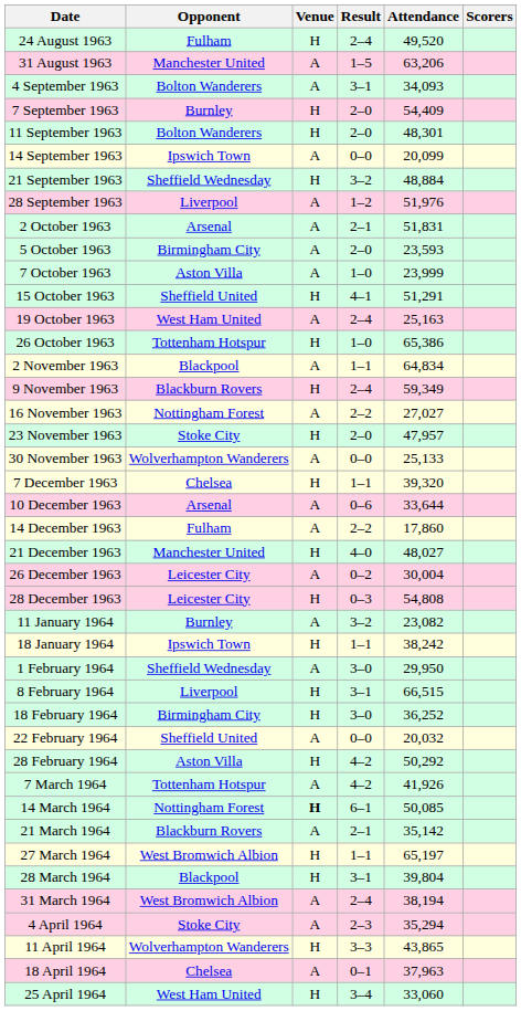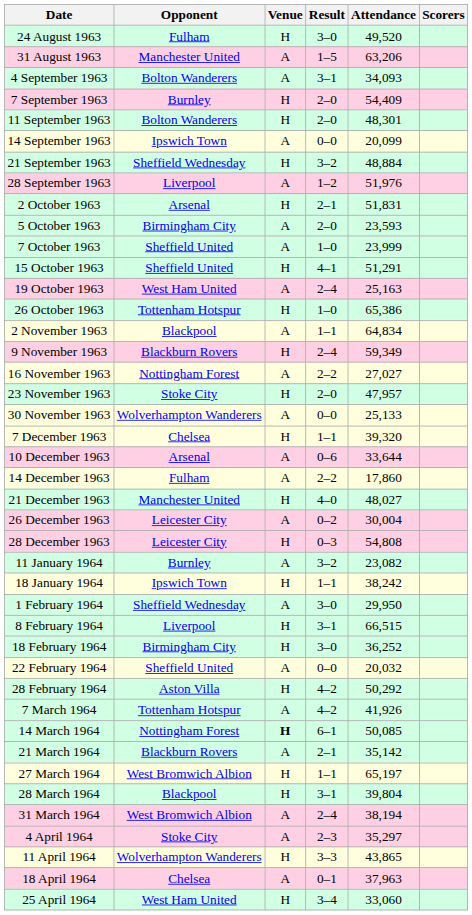 <table class="wikitable sortable" style="font-size:100%; text-align:center">
 <tr>
 <th>Date</th>
 <th>Opponent</th>
 <th>Venue</th>
 <th>Result</th>
 <th>Attendance</th>
 <th>Scorers</th>
 </tr>
 <tr style="background-color: #d0ffe3;">
 <td>24 August 1963</td>
 <td><a href='#'>Fulham</a></td>
 <td>H</td>
-<td>2–4</td>
+<td>3–0</td>
 <td>49,520</td>
 <td></td>
 </tr>
 <tr style="background-color: #ffd0e3;">
 <td>31 August 1963</td>
 <td><a href='#'>Manchester United</a></td>
 <td>A</td>
 <td>1–5</td>
 <td>63,206</td>
 <td></td>
 </tr>
 <tr style="background-color: #d0ffe3;">
 <td>4 September 1963</td>
 <td><a href='#'>Bolton Wanderers</a></td>
 <td>A</td>
 <td>3–1</td>
 <td>34,093</td>
 <td></td>
 </tr>
 <tr style="background-color: #ffd0e3;">
 <td>7 September 1963</td>
 <td><a href='#'>Burnley</a></td>
 <td>H</td>
 <td>2–0</td>
 <td>54,409</td>
 <td></td>
 </tr>
 <tr style="background-color: #d0ffe3;">
 <td>11 September 1963</td>
 <td><a href='#'>Bolton Wanderers</a></td>
 <td>H</td>
 <td>2–0</td>
 <td>48,301</td>
 <td></td>
 </tr>
 <tr style="background-color: #ffffdd;">
 <td>14 September 1963</td>
 <td><a href='#'>Ipswich Town</a></td>
 <td>A</td>
 <td>0–0</td>
 <td>20,099</td>
 <td></td>
 </tr>
 <tr style="background-color: #d0ffe3;">
 <td>21 September 1963</td>
 <td><a href='#'>Sheffield Wednesday</a></td>
 <td>H</td>
 <td>3–2</td>
 <td>48,884</td>
 <td></td>
 </tr>
 <tr style="background-color: #ffd0e3;">
 <td>28 September 1963</td>
 <td><a href='#'>Liverpool</a></td>
 <td>A</td>
 <td>1–2</td>
 <td>51,976</td>
 <td></td>
 </tr>
 <tr style="background-color: #d0ffe3;">
 <td>2 October 1963</td>
 <td><a href='#'>Arsenal</a></td>
-<td>A</td>
+<td>H</td>
 <td>2–1</td>
 <td>51,831</td>
 <td></td>
 </tr>
 <tr style="background-color: #d0ffe3;">
 <td>5 October 1963</td>
 <td><a href='#'>Birmingham City</a></td>
 <td>A</td>
 <td>2–0</td>
 <td>23,593</td>
 <td></td>
 </tr>
 <tr style="background-color: #d0ffe3;">
 <td>7 October 1963</td>
-<td><a href='#'>Aston Villa</a></td>
+<td><a href='#'>Sheffield United</a></td>
 <td>A</td>
 <td>1–0</td>
 <td>23,999</td>
 <td></td>
 </tr>
 <tr style="background-color: #d0ffe3;">
 <td>15 October 1963</td>
 <td><a href='#'>Sheffield United</a></td>
 <td>H</td>
 <td>4–1</td>
 <td>51,291</td>
 <td></td>
 </tr>
 <tr style="background-color: #ffd0e3;">
 <td>19 October 1963</td>
 <td><a href='#'>West Ham United</a></td>
 <td>A</td>
 <td>2–4</td>
 <td>25,163</td>
 <td></td>
 </tr>
 <tr style="background-color: #d0ffe3;">
 <td>26 October 1963</td>
 <td><a href='#'>Tottenham Hotspur</a></td>
 <td>H</td>
 <td>1–0</td>
 <td>65,386</td>
 <td></td>
 </tr>
 <tr style="background-color: #ffffdd;">
 <td>2 November 1963</td>
 <td><a href='#'>Blackpool</a></td>
 <td>A</td>
 <td>1–1</td>
 <td>64,834</td>
 <td></td>
 </tr>
 <tr style="background-color: #ffd0e3;">
 <td>9 November 1963</td>
 <td><a href='#'>Blackburn Rovers</a></td>
 <td>H</td>
 <td>2–4</td>
 <td>59,349</td>
 <td></td>
 </tr>
 <tr style="background-color: #ffffdd;">
 <td>16 November 1963</td>
 <td><a href='#'>Nottingham Forest</a></td>
 <td>A</td>
 <td>2–2</td>
 <td>27,027</td>
 <td></td>
 </tr>
 <tr style="background-color: #d0ffe3;">
 <td>23 November 1963</td>
 <td><a href='#'>Stoke City</a></td>
 <td>H</td>
 <td>2–0</td>
 <td>47,957</td>
 <td></td>
 </tr>
 <tr style="background-color: #ffffdd;">
 <td>30 November 1963</td>
 <td><a href='#'>Wolverhampton Wanderers</a></td>
 <td>A</td>
 <td>0–0</td>
 <td>25,133</td>
 <td></td>
 </tr>
 <tr style="background-color: #ffffdd;">
 <td>7 December 1963</td>
 <td><a href='#'>Chelsea</a></td>
 <td>H</td>
 <td>1–1</td>
 <td>39,320</td>
 <td></td>
 </tr>
 <tr style="background-color: #ffd0e3;">
 <td>10 December 1963</td>
 <td><a href='#'>Arsenal</a></td>
 <td>A</td>
 <td>0–6</td>
 <td>33,644</td>
 <td></td>
 </tr>
 <tr style="background-color: #ffffdd;">
 <td>14 December 1963</td>
 <td><a href='#'>Fulham</a></td>
 <td>A</td>
 <td>2–2</td>
 <td>17,860</td>
 <td></td>
 </tr>
 <tr style="background-color: #d0ffe3;">
 <td>21 December 1963</td>
 <td><a href='#'>Manchester United</a></td>
 <td>H</td>
 <td>4–0</td>
 <td>48,027</td>
 <td></td>
 </tr>
 <tr style="background-color: #ffd0e3;">
 <td>26 December 1963</td>
 <td><a href='#'>Leicester City</a></td>
 <td>A</td>
 <td>0–2</td>
 <td>30,004</td>
 <td></td>
 </tr>
 <tr style="background-color: #ffd0e3;">
 <td>28 December 1963</td>
 <td><a href='#'>Leicester City</a></td>
 <td>H</td>
 <td>0–3</td>
 <td>54,808</td>
 <td></td>
 </tr>
 <tr style="background-color: #d0ffe3;">
 <td>11 January 1964</td>
 <td><a href='#'>Burnley</a></td>
 <td>A</td>
 <td>3–2</td>
 <td>23,082</td>
 <td></td>
 </tr>
 <tr style="background-color: #ffffdd;">
 <td>18 January 1964</td>
 <td><a href='#'>Ipswich Town</a></td>
 <td>H</td>
 <td>1–1</td>
 <td>38,242</td>
 <td></td>
 </tr>
 <tr style="background-color: #d0ffe3;">
 <td>1 February 1964</td>
 <td><a href='#'>Sheffield Wednesday</a></td>
 <td>A</td>
 <td>3–0</td>
 <td>29,950</td>
 <td></td>
 </tr>
 <tr style="background-color: #d0ffe3;">
 <td>8 February 1964</td>
 <td><a href='#'>Liverpool</a></td>
 <td>H</td>
 <td>3–1</td>
 <td>66,515</td>
 <td></td>
 </tr>
 <tr style="background-color: #d0ffe3;">
 <td>18 February 1964</td>
 <td><a href='#'>Birmingham City</a></td>
 <td>H</td>
 <td>3–0</td>
 <td>36,252</td>
 <td></td>
 </tr>
 <tr style="background-color: #ffffdd;">
 <td>22 February 1964</td>
 <td><a href='#'>Sheffield United</a></td>
 <td>A</td>
 <td>0–0</td>
 <td>20,032</td>
 <td></td>
 </tr>
 <tr style="background-color: #d0ffe3;">
 <td>28 February 1964</td>
 <td><a href='#'>Aston Villa</a></td>
 <td>H</td>
 <td>4–2</td>
 <td>50,292</td>
 <td></td>
 </tr>
 <tr style="background-color: #d0ffe3;">
 <td>7 March 1964</td>
 <td><a href='#'>Tottenham Hotspur</a></td>
 <td>A</td>
 <td>4–2</td>
 <td>41,926</td>
 <td></td>
 </tr>
 <tr style="background-color: #d0ffe3;">
 <td>14 March 1964</td>
 <td><a href='#'>Nottingham Forest</a></td>
 <td><strong>H</strong></td>
 <td>6–1</td>
 <td>50,085</td>
 <td></td>
 </tr>
 <tr style="background-color: #d0ffe3;">
 <td>21 March 1964</td>
 <td><a href='#'>Blackburn Rovers</a></td>
 <td>A</td>
 <td>2–1</td>
 <td>35,142</td>
 <td></td>
 </tr>
 <tr style="background-color: #ffffdd;">
 <td>27 March 1964</td>
 <td><a href='#'>West Bromwich Albion</a></td>
 <td>H</td>
 <td>1–1</td>
 <td>65,197</td>
 <td></td>
 </tr>
 <tr style="background-color: #d0ffe3;">
 <td>28 March 1964</td>
 <td><a href='#'>Blackpool</a></td>
 <td>H</td>
 <td>3–1</td>
 <td>39,804</td>
 <td></td>
 </tr>
 <tr style="background-color: #ffd0e3;">
 <td>31 March 1964</td>
 <td><a href='#'>West Bromwich Albion</a></td>
 <td>A</td>
 <td>2–4</td>
 <td>38,194</td>
 <td></td>
 </tr>
 <tr style="background-color: #ffd0e3;">
 <td>4 April 1964</td>
 <td><a href='#'>Stoke City</a></td>
 <td>A</td>
 <td>2–3</td>
-<td>35,294</td>
+<td>35,297</td>
 <td></td>
 </tr>
 <tr style="background-color: #ffffdd;">
 <td>11 April 1964</td>
 <td><a href='#'>Wolverhampton Wanderers</a></td>
 <td>H</td>
 <td>3–3</td>
 <td>43,865</td>
 <td></td>
 </tr>
 <tr style="background-color: #ffd0e3;">
 <td>18 April 1964</td>
 <td><a href='#'>Chelsea</a></td>
 <td>A</td>
 <td>0–1</td>
 <td>37,963</td>
 <td></td>
 </tr>
 <tr style="background-color: #d0ffe3;">
 <td>25 April 1964</td>
 <td><a href='#'>West Ham United</a></td>
 <td>H</td>
 <td>3–4</td>
 <td>33,060</td>
 <td></td>
 </tr>
 </table>
